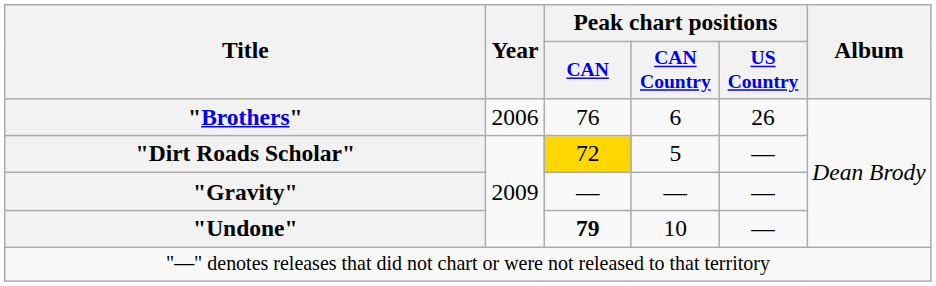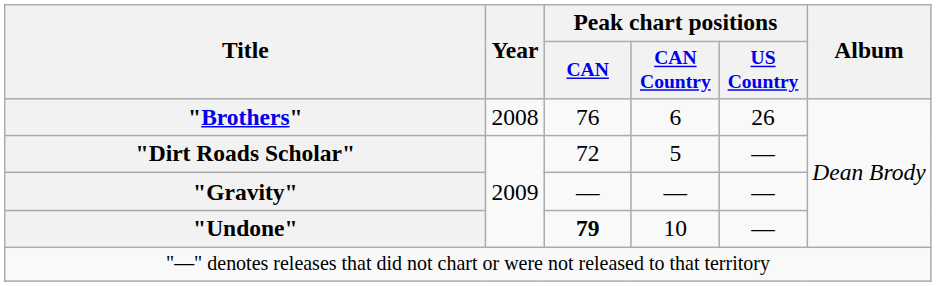 <table class="wikitable plainrowheaders" style="text-align:center;">
 <tr>
 <th scope="col" rowspan="2" style="width:20em;">Title</th>
 <th scope="col" rowspan="2">Year</th>
 <th scope="col" colspan="3">Peak chart positions</th>
 <th scope="col" rowspan="2">Album</th>
 </tr>
 <tr style="font-size:smaller;">
 <th scope="col" style="width:4em;"><a href='#'>CAN</a><br></th>
 <th scope="col" style="width:4em;"><a href='#'>CAN Country</a><br></th>
 <th scope="col" style="width:4em;"><a href='#'>US Country</a><br></th>
 </tr>
 <tr>
 <th scope="row">"<a href='#'>Brothers</a>"</th>
-<td>2006</td>
+<td>2008</td>
 <td>76</td>
 <td>6</td>
 <td>26</td>
 <td rowspan="4"><em>Dean Brody</em></td>
 </tr>
 <tr>
 <th scope="row">"Dirt Roads Scholar"</th>
 <td rowspan="3">2009</td>
-<td style="background: gold;">72</td>
+<td>72</td>
 <td>5</td>
 <td>—</td>
 </tr>
 <tr>
 <th scope="row">"Gravity"</th>
 <td>—</td>
 <td>—</td>
 <td>—</td>
 </tr>
 <tr>
 <th scope="row">"Undone"</th>
 <td><strong>79</strong></td>
 <td>10</td>
 <td>—</td>
 </tr>
 <tr>
 <td colspan="6" style="font-size:85%">"—" denotes releases that did not chart or were not released to that territory</td>
 </tr>
 </table>
